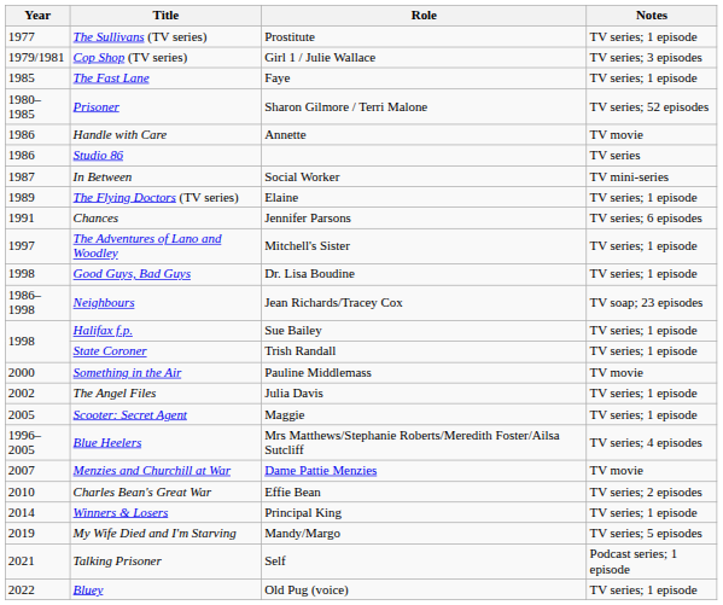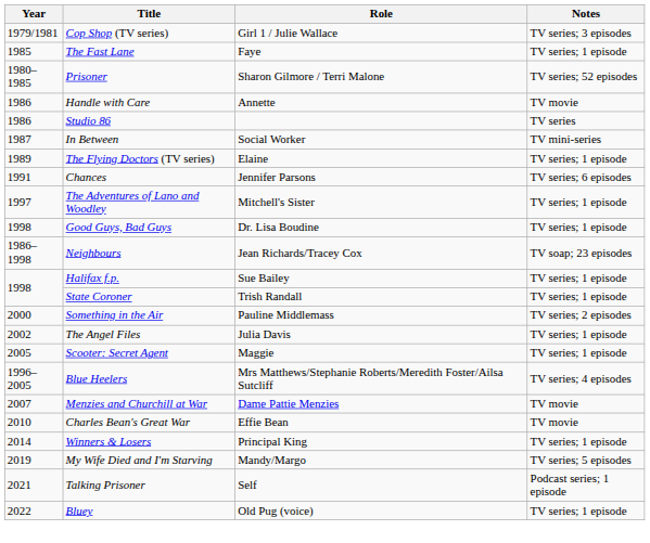 <table class="wikitable sortable">
 <tr>
 <th>Year</th>
 <th>Title</th>
 <th>Role</th>
 <th>Notes</th>
-</tr>
-<tr>
-<td>1977</td>
-<td><em><a href='#'>The Sullivans</a></em> (TV series)</td>
-<td>Prostitute</td>
-<td>TV series; 1 episode</td>
 </tr>
 <tr>
 <td>1979/1981</td>
 <td><em><a href='#'>Cop Shop</a></em> (TV series)</td>
 <td>Girl 1 / Julie Wallace</td>
 <td>TV series; 3 episodes</td>
 </tr>
 <tr>
 <td>1985</td>
 <td><em><a href='#'>The Fast Lane</a></em></td>
 <td>Faye</td>
 <td>TV series; 1 episode</td>
 </tr>
 <tr>
 <td>1980–1985</td>
 <td><em><a href='#'>Prisoner</a></em></td>
 <td>Sharon Gilmore / Terri Malone</td>
 <td>TV series; 52 episodes</td>
 </tr>
 <tr>
 <td>1986</td>
 <td><em>Handle with Care</em></td>
 <td>Annette</td>
 <td>TV movie</td>
 </tr>
 <tr>
 <td>1986</td>
 <td><em><a href='#'>Studio 86</a></em></td>
 <td></td>
 <td>TV series</td>
 </tr>
 <tr>
 <td>1987</td>
 <td><em>In Between</em></td>
 <td>Social Worker</td>
 <td>TV mini-series</td>
 </tr>
 <tr>
 <td>1989</td>
 <td><em><a href='#'>The Flying Doctors</a></em> (TV series)</td>
 <td>Elaine</td>
 <td>TV series; 1 episode</td>
 </tr>
 <tr>
 <td>1991</td>
 <td><em>Chances</em></td>
 <td>Jennifer Parsons</td>
 <td>TV series; 6 episodes</td>
 </tr>
 <tr>
 <td>1997</td>
 <td><em><a href='#'>The Adventures of Lano and Woodley</a></em></td>
 <td>Mitchell's Sister</td>
 <td>TV series; 1 episode</td>
 </tr>
 <tr>
 <td>1998</td>
 <td><em><a href='#'>Good Guys, Bad Guys</a></em></td>
 <td>Dr. Lisa Boudine</td>
 <td>TV series; 1 episode</td>
 </tr>
 <tr>
 <td>1986–1998</td>
 <td><em><a href='#'>Neighbours</a></em></td>
 <td>Jean Richards/Tracey Cox</td>
 <td>TV soap; 23 episodes</td>
 </tr>
 <tr>
 <td rowspan="2">1998</td>
 <td><em><a href='#'>Halifax f.p.</a></em></td>
 <td>Sue Bailey</td>
 <td>TV series; 1 episode</td>
 </tr>
 <tr>
 <td><em><a href='#'>State Coroner</a></em></td>
 <td>Trish Randall</td>
 <td>TV series; 1 episode</td>
 </tr>
 <tr>
 <td>2000</td>
 <td><em><a href='#'>Something in the Air</a></em></td>
 <td>Pauline Middlemass</td>
-<td>TV movie</td>
+<td>TV series; 2 episodes</td>
 </tr>
 <tr>
 <td>2002</td>
 <td><em>The Angel Files</em></td>
 <td>Julia Davis</td>
 <td>TV series; 1 episode</td>
 </tr>
 <tr>
 <td>2005</td>
 <td><em><a href='#'>Scooter: Secret Agent</a></em></td>
 <td>Maggie</td>
 <td>TV series; 1 episode</td>
 </tr>
 <tr>
 <td>1996–2005</td>
 <td><em><a href='#'>Blue Heelers</a></em></td>
 <td>Mrs Matthews/Stephanie Roberts/Meredith Foster/Ailsa Sutcliff</td>
 <td>TV series; 4 episodes</td>
 </tr>
 <tr>
 <td>2007</td>
 <td><em><a href='#'>Menzies and Churchill at War</a></em></td>
 <td><a href='#'>Dame Pattie Menzies</a></td>
 <td>TV movie</td>
 </tr>
 <tr>
 <td>2010</td>
 <td><em>Charles Bean's Great War</em></td>
 <td>Effie Bean</td>
-<td>TV series; 2 episodes</td>
+<td>TV movie</td>
 </tr>
 <tr>
 <td>2014</td>
 <td><em><a href='#'>Winners & Losers</a></em></td>
 <td>Principal King</td>
 <td>TV series; 1 episode</td>
 </tr>
 <tr>
 <td>2019</td>
 <td><em>My Wife Died and I'm Starving</em></td>
 <td>Mandy/Margo</td>
 <td>TV series; 5 episodes</td>
 </tr>
 <tr>
 <td>2021</td>
 <td><em>Talking Prisoner</em></td>
 <td>Self</td>
 <td>Podcast series; 1 episode</td>
 </tr>
 <tr>
 <td>2022</td>
 <td><em><a href='#'>Bluey</a></em></td>
 <td>Old Pug (voice)</td>
 <td>TV series; 1 episode</td>
 </tr>
 </table>
